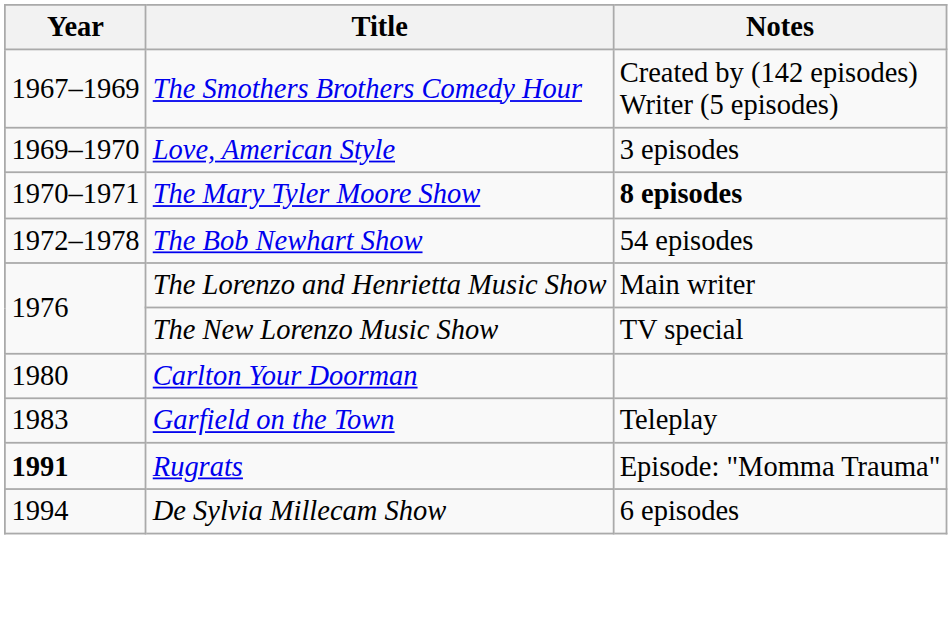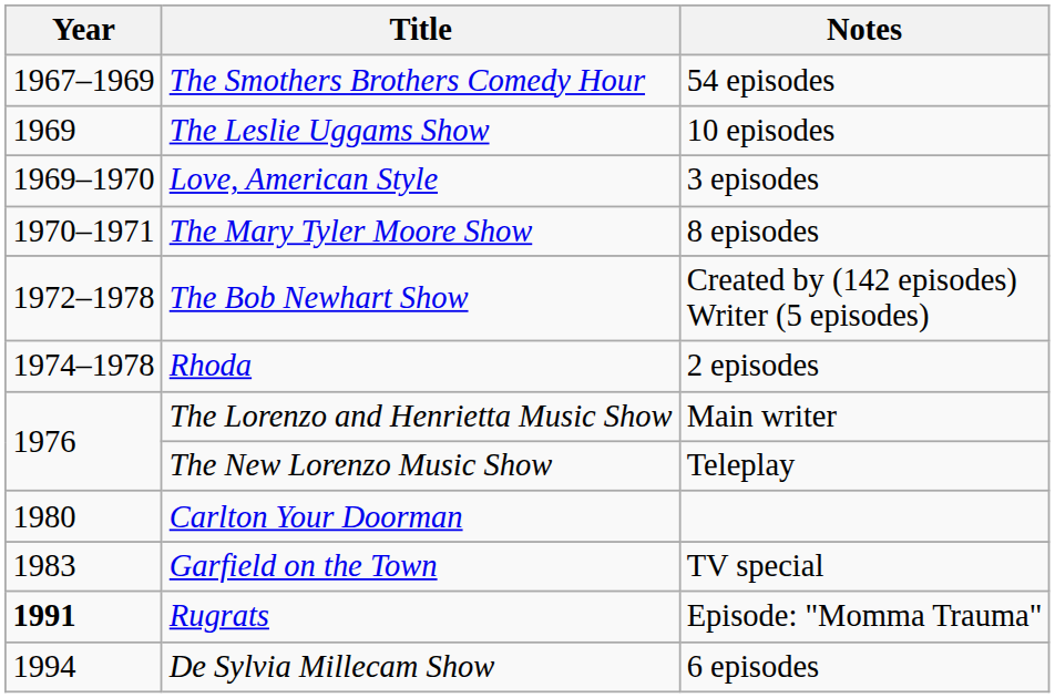 <table class="wikitable sortable">
 <tr>
 <th>Year</th>
 <th>Title</th>
 <th class="unsortable">Notes</th>
 </tr>
 <tr>
 <td>1967–1969</td>
 <td><em><a href='#'>The Smothers Brothers Comedy Hour</a></em></td>
-<td>Created by (142 episodes)<br>Writer (5 episodes)</td>
+<td>54 episodes</td>
+</tr>
+<tr>
+<td>1969</td>
+<td><em><a href='#'>The Leslie Uggams Show</a></em></td>
+<td>10 episodes</td>
 </tr>
 <tr>
 <td>1969–1970</td>
 <td><em><a href='#'>Love, American Style</a></em></td>
 <td>3 episodes</td>
 </tr>
 <tr>
 <td>1970–1971</td>
 <td><em><a href='#'>The Mary Tyler Moore Show</a></em></td>
-<td><strong>8 episodes</strong></td>
+<td>8 episodes</td>
 </tr>
 <tr>
 <td>1972–1978</td>
 <td><em><a href='#'>The Bob Newhart Show</a></em></td>
-<td>54 episodes</td>
+<td>Created by (142 episodes)<br>Writer (5 episodes)</td>
+</tr>
+<tr>
+<td>1974–1978</td>
+<td><em><a href='#'>Rhoda</a></em></td>
+<td>2 episodes</td>
 </tr>
 <tr>
 <td rowspan="2">1976</td>
 <td><em>The Lorenzo and Henrietta Music Show</em></td>
 <td>Main writer</td>
 </tr>
 <tr>
 <td><em>The New Lorenzo Music Show</em></td>
-<td>TV special</td>
+<td>Teleplay</td>
 </tr>
 <tr>
 <td>1980</td>
 <td><em><a href='#'>Carlton Your Doorman</a></em></td>
 <td></td>
 </tr>
 <tr>
 <td>1983</td>
 <td><em><a href='#'>Garfield on the Town</a></em></td>
-<td>Teleplay</td>
+<td>TV special</td>
 </tr>
 <tr>
 <td><strong>1991</strong></td>
 <td><em><a href='#'>Rugrats</a></em></td>
 <td>Episode: "Momma Trauma"</td>
 </tr>
 <tr>
 <td>1994</td>
 <td><em>De Sylvia Millecam Show</em></td>
 <td>6 episodes</td>
 </tr>
 </table>
